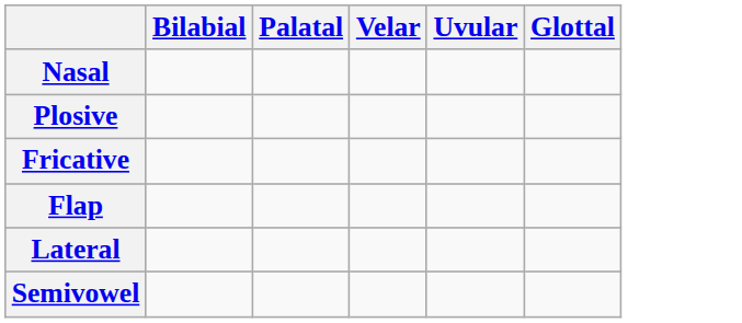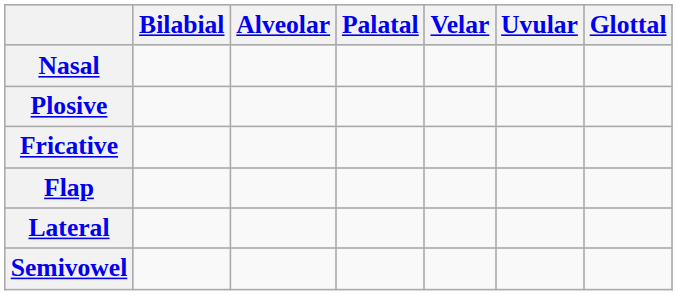 <table class="wikitable" style="text-align:center;">
 <tr>
 <th></th>
 <th><a href='#'>Bilabial</a></th>
+<th><a href='#'>Alveolar</a></th>
 <th><a href='#'>Palatal</a></th>
 <th><a href='#'>Velar</a></th>
 <th><a href='#'>Uvular</a></th>
 <th><a href='#'>Glottal</a></th>
 </tr>
 <tr>
 <th><a href='#'>Nasal</a></th>
 <td></td>
 <td></td>
 <td></td>
 <td></td>
 <td></td>
+<td></td>
 </tr>
 <tr>
 <th><a href='#'>Plosive</a></th>
+<td></td>
 <td></td>
 <td>   </td>
 <td>   </td>
 <td>   </td>
 <td></td>
 </tr>
 <tr>
 <th><a href='#'>Fricative</a></th>
 <td></td>
 <td></td>
 <td></td>
 <td></td>
 <td></td>
+<td></td>
 </tr>
 <tr>
 <th><a href='#'>Flap</a></th>
+<td></td>
 <td></td>
 <td></td>
 <td></td>
 <td></td>
 <td></td>
 </tr>
 <tr>
 <th><a href='#'>Lateral</a></th>
 <td></td>
 <td></td>
 <td></td>
 <td></td>
 <td></td>
+<td></td>
 </tr>
 <tr>
 <th><a href='#'>Semivowel</a></th>
 <td></td>
 <td></td>
 <td></td>
 <td></td>
 <td></td>
+<td></td>
 </tr>
 </table>
